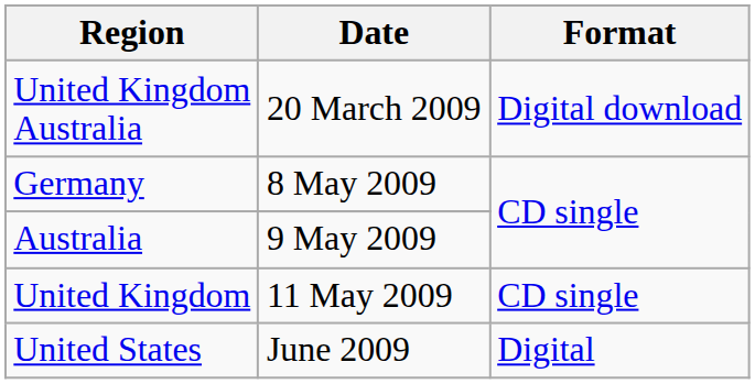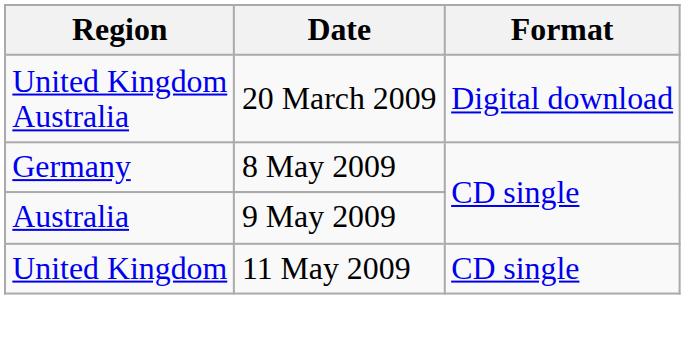 <table class="wikitable">
 <tr>
 <th>Region</th>
 <th>Date</th>
 <th>Format</th>
 </tr>
 <tr>
 <td><a href='#'>United Kingdom</a><br><a href='#'>Australia</a></td>
 <td rowspan="2">20 March 2009</td>
 <td rowspan="2"><a href='#'>Digital download</a></td>
 </tr>
 <tr>
 <td rowspan="2"><a href='#'>Germany</a></td>
 </tr>
 <tr>
 <td>8 May 2009</td>
 <td rowspan="3"><a href='#'>CD single</a></td>
 </tr>
 <tr>
 <td rowspan="2"><a href='#'>Australia</a></td>
 </tr>
 <tr>
 <td>9 May 2009</td>
 </tr>
 <tr>
 <td><a href='#'>United Kingdom</a></td>
 <td>11 May 2009</td>
 <td><a href='#'>CD single</a></td>
 </tr>
-<tr>
-<td><a href='#'>United States</a></td>
-<td>June 2009</td>
-<td><a href='#'>Digital</a></td>
-</tr>
 </table>
